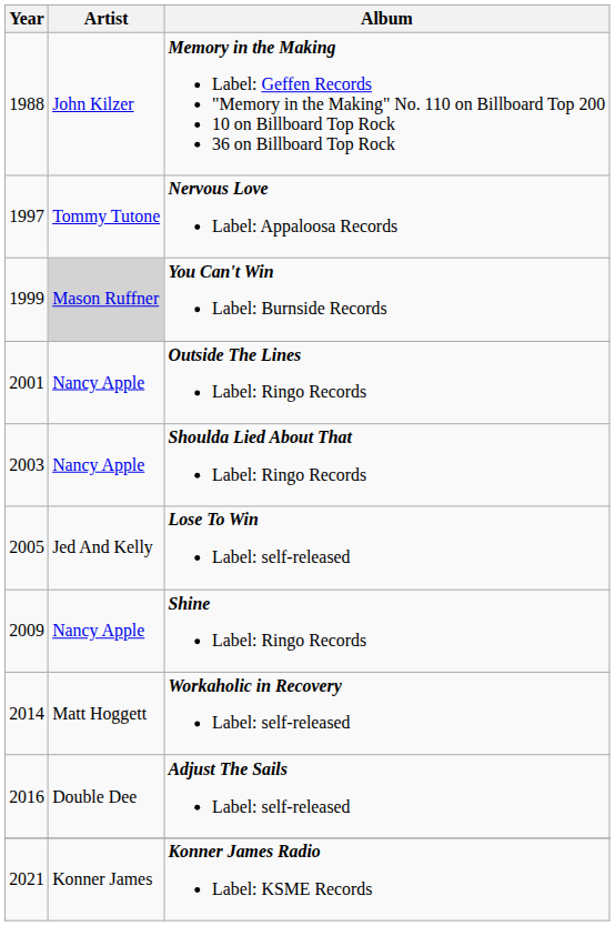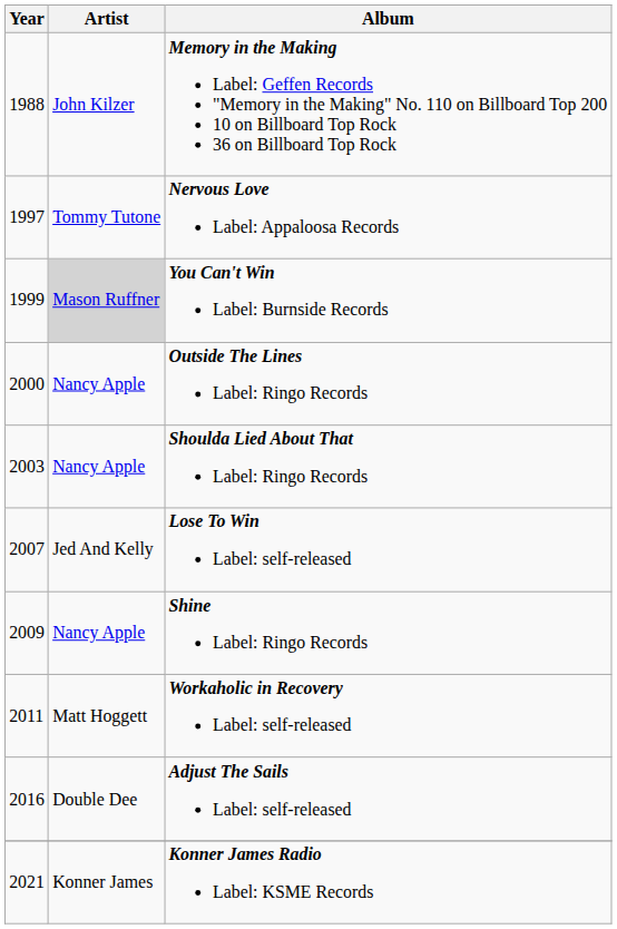 <table class="wikitable mw-collapsible">
 <tr>
 <th>Year</th>
 <th>Artist</th>
 <th>Album</th>
 </tr>
 <tr>
 <td>1988</td>
 <td><a href='#'>John Kilzer</a></td>
 <td><strong><em>Memory in the Making</em></strong><br><ul><li>Label: <a href='#'>Geffen Records</a></li><li>"Memory in the Making"  No. 110 on Billboard Top 200</li><li>10 on Billboard Top Rock</li><li>36 on Billboard Top Rock</li></ul></td>
 </tr>
 <tr>
 <td>1997</td>
 <td><a href='#'>Tommy Tutone</a></td>
 <td><strong><em>Nervous Love</em></strong><br><ul><li>Label: Appaloosa Records</li></ul></td>
 </tr>
 <tr>
 <td>1999</td>
 <td style="background: lightgrey;"><a href='#'>Mason Ruffner</a></td>
 <td><strong><em>You Can't Win</em></strong><br><ul><li>Label: Burnside Records</li></ul></td>
 </tr>
 <tr>
-<td>2001</td>
+<td>2000</td>
 <td><a href='#'>Nancy Apple</a></td>
 <td><strong><em>Outside The Lines</em></strong><br><ul><li>Label: Ringo Records</li></ul></td>
 </tr>
 <tr>
 <td>2003</td>
 <td><a href='#'>Nancy Apple</a></td>
 <td><strong><em>Shoulda Lied About That</em></strong><br><ul><li>Label: Ringo Records</li></ul></td>
 </tr>
 <tr>
-<td>2005</td>
+<td>2007</td>
 <td>Jed And Kelly</td>
 <td><strong><em>Lose To Win</em></strong><br><ul><li>Label: self-released</li></ul></td>
 </tr>
 <tr>
 <td>2009</td>
 <td><a href='#'>Nancy Apple</a></td>
 <td><strong><em>Shine</em></strong><br><ul><li>Label: Ringo Records</li></ul></td>
 </tr>
 <tr>
-<td>2014</td>
+<td>2011</td>
 <td>Matt Hoggett</td>
 <td><strong><em>Workaholic in Recovery</em></strong><br><ul><li>Label: self-released</li></ul></td>
 </tr>
 <tr>
 <td>2016</td>
 <td>Double Dee</td>
 <td><strong><em>Adjust The Sails</em></strong><br><ul><li>Label: self-released</li></ul></td>
 </tr>
 <tr>
 </tr>
 <tr>
 <td>2021</td>
 <td>Konner James</td>
 <td><strong><em>Konner James Radio</em></strong><br><ul><li>Label: KSME Records</li></ul></td>
 </tr>
 </table>
